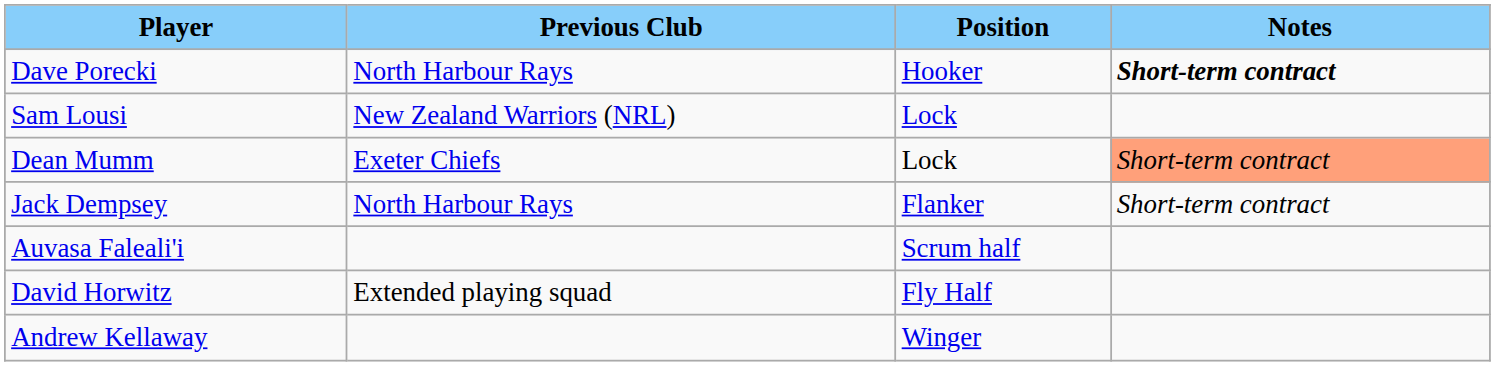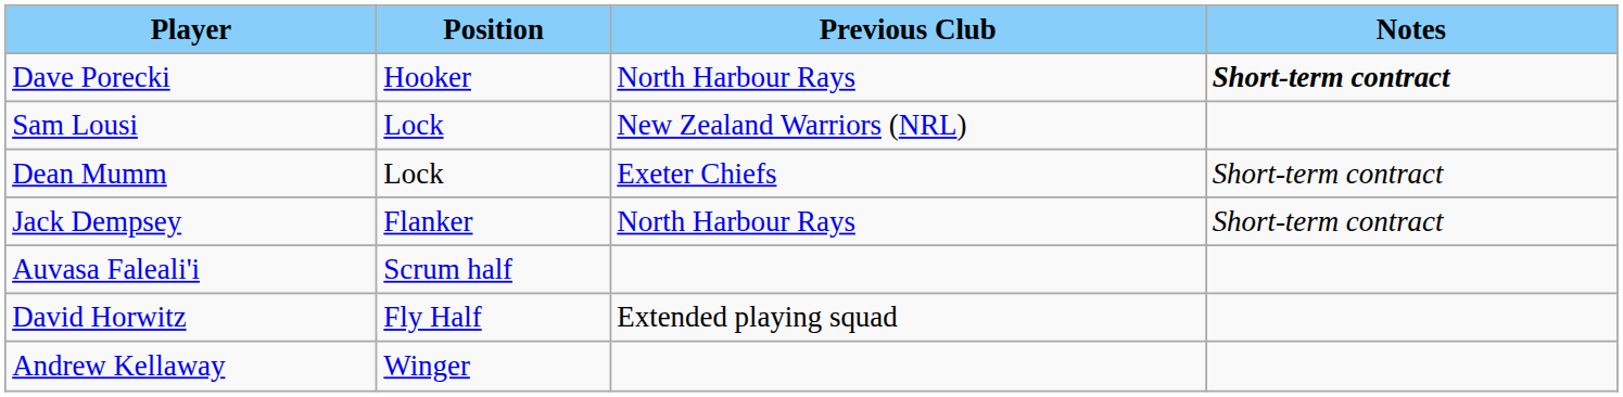 <table class="wikitable" style="text-align:left; font-size:95%; width:95%;">
 <tr>
 <th style="background:#87CEFA;"><span>Player</span></th>
+<th style="background:#87CEFA;"><span>Position</span></th>
 <th style="background:#87CEFA;"><span>Previous Club</span></th>
-<th style="background:#87CEFA;"><span>Position</span></th>
 <th style="background:#87CEFA;"><span>Notes</span></th>
 </tr>
 <tr>
 <td><a href='#'>Dave Porecki</a></td>
+<td><a href='#'>Hooker</a></td>
 <td> <a href='#'>North Harbour Rays</a></td>
-<td><a href='#'>Hooker</a></td>
 <td><strong><em>Short-term contract</em></strong></td>
 </tr>
 <tr>
 <td><a href='#'>Sam Lousi</a></td>
+<td><a href='#'>Lock</a></td>
 <td><a href='#'>New Zealand Warriors</a> (<a href='#'>NRL</a>)</td>
-<td><a href='#'>Lock</a></td>
 <td></td>
 </tr>
 <tr>
 <td><a href='#'>Dean Mumm</a></td>
+<td>Lock</td>
 <td> <a href='#'>Exeter Chiefs</a></td>
-<td>Lock</td>
-<td style="background: lightsalmon;"><em>Short-term contract</em></td>
+<td><em>Short-term contract</em></td>
 </tr>
 <tr>
 <td><a href='#'>Jack Dempsey</a></td>
+<td><a href='#'>Flanker</a></td>
 <td> <a href='#'>North Harbour Rays</a></td>
-<td><a href='#'>Flanker</a></td>
 <td><em>Short-term contract</em></td>
 </tr>
 <tr>
 <td><a href='#'>Auvasa Faleali'i</a></td>
+<td><a href='#'>Scrum half</a></td>
 <td></td>
-<td><a href='#'>Scrum half</a></td>
 <td></td>
 </tr>
 <tr>
 <td><a href='#'>David Horwitz</a></td>
+<td><a href='#'>Fly Half</a></td>
 <td>Extended playing squad</td>
-<td><a href='#'>Fly Half</a></td>
 <td></td>
 </tr>
 <tr>
 <td><a href='#'>Andrew Kellaway</a></td>
+<td><a href='#'>Winger</a></td>
 <td></td>
-<td><a href='#'>Winger</a></td>
 <td></td>
 </tr>
 </table>
